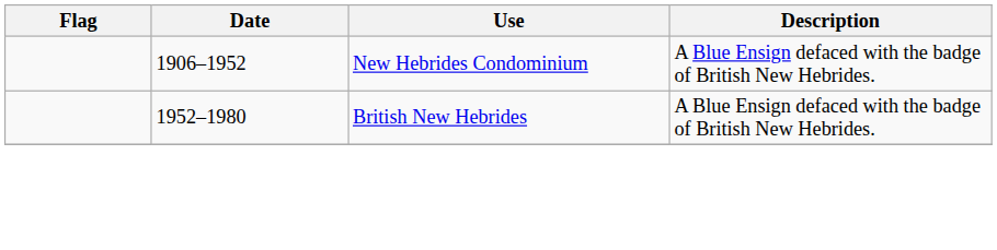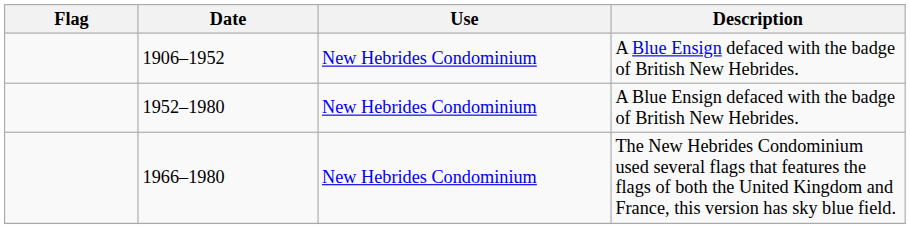 <table class="wikitable">
 <tr style="background:#efefef;">
 <th style="width:110px;">Flag</th>
 <th style="width:150px;">Date</th>
 <th style="width:250px;">Use</th>
 <th style="width:250px;">Description</th>
 </tr>
 <tr>
 <td></td>
 <td>1906–1952</td>
 <td><a href='#'>New Hebrides Condominium</a></td>
 <td>A <a href='#'>Blue Ensign</a> defaced with the badge of British New Hebrides.</td>
 </tr>
 <tr>
 <td></td>
 <td>1952–1980</td>
-<td><a href='#'>British New Hebrides</a></td>
+<td><a href='#'>New Hebrides Condominium</a></td>
 <td>A Blue Ensign defaced with the badge of British New Hebrides.</td>
+</tr>
+<tr>
+<td></td>
+<td>1966–1980</td>
+<td><a href='#'>New Hebrides Condominium</a></td>
+<td>The New Hebrides Condominium used several flags that features the flags of both the United Kingdom and France, this version has sky blue field.</td>
 </tr>
 <tr>
 </tr>
 </table>
